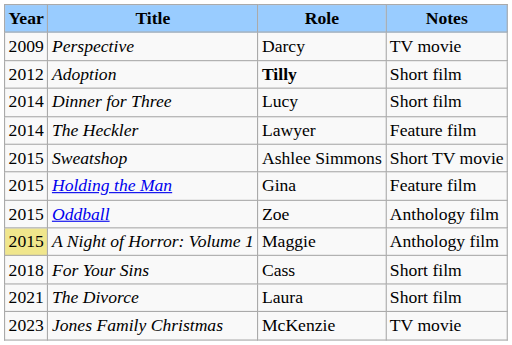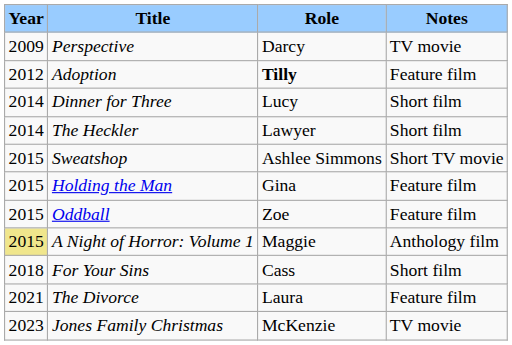 <table class="wikitable">
 <tr>
 <th style="background: #9cf;">Year</th>
 <th style="background: #9cf;">Title</th>
 <th style="background: #9cf;">Role</th>
 <th style="background: #9cf;">Notes</th>
 </tr>
 <tr>
 <td>2009</td>
 <td><em>Perspective</em></td>
 <td>Darcy</td>
 <td>TV movie</td>
 </tr>
 <tr>
 <td>2012</td>
 <td><em>Adoption</em></td>
 <td><strong>Tilly</strong></td>
-<td>Short film</td>
+<td>Feature film</td>
 </tr>
 <tr>
 <td>2014</td>
 <td><em>Dinner for Three</em></td>
 <td>Lucy</td>
 <td>Short film</td>
 </tr>
 <tr>
 <td>2014</td>
 <td><em>The Heckler</em></td>
 <td>Lawyer</td>
-<td>Feature film</td>
+<td>Short film</td>
 </tr>
 <tr>
 <td>2015</td>
 <td><em>Sweatshop</em></td>
 <td>Ashlee Simmons</td>
 <td>Short TV movie</td>
 </tr>
 <tr>
 <td>2015</td>
 <td><em><a href='#'>Holding the Man</a></em></td>
 <td>Gina</td>
 <td>Feature film</td>
 </tr>
 <tr>
 <td>2015</td>
 <td><em><a href='#'>Oddball</a></em></td>
 <td>Zoe</td>
-<td>Anthology film</td>
+<td>Feature film</td>
 </tr>
 <tr>
 <td style="background: khaki;">2015</td>
 <td><em>A Night of Horror: Volume 1</em></td>
 <td>Maggie</td>
 <td>Anthology film</td>
 </tr>
 <tr>
 <td>2018</td>
 <td><em>For Your Sins</em></td>
 <td>Cass</td>
 <td>Short film</td>
 </tr>
 <tr>
 <td>2021</td>
 <td><em>The Divorce</em></td>
 <td>Laura</td>
-<td>Short film</td>
+<td>Feature film</td>
 </tr>
 <tr>
 <td>2023</td>
 <td><em>Jones Family Christmas</em></td>
 <td>McKenzie</td>
 <td>TV movie</td>
 </tr>
 </table>
